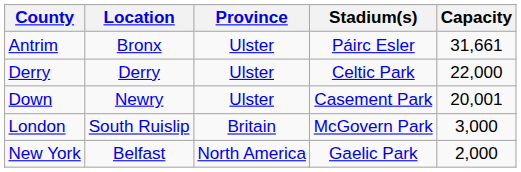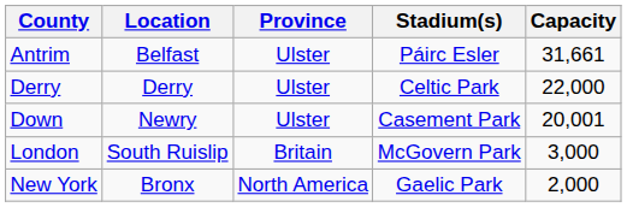 <table class="wikitable sortable" style="text-align:center">
 <tr>
 <th><a href='#'>County</a></th>
 <th><a href='#'>Location</a></th>
 <th><a href='#'>Province</a></th>
 <th>Stadium(s)</th>
 <th>Capacity</th>
 </tr>
 <tr>
 <td style="text-align:left"> <a href='#'>Antrim</a></td>
-<td><a href='#'>Bronx</a></td>
+<td><a href='#'>Belfast</a></td>
 <td><a href='#'>Ulster</a></td>
 <td><a href='#'>Páirc Esler</a></td>
 <td>31,661</td>
 </tr>
 <tr>
 <td style="text-align:left"> <a href='#'>Derry</a></td>
 <td><a href='#'>Derry</a></td>
 <td><a href='#'>Ulster</a></td>
 <td><a href='#'>Celtic Park</a></td>
 <td>22,000</td>
 </tr>
 <tr>
 <td style="text-align:left"> <a href='#'>Down</a></td>
 <td><a href='#'>Newry</a></td>
 <td><a href='#'>Ulster</a></td>
 <td><a href='#'>Casement Park</a></td>
 <td>20,001</td>
 </tr>
 <tr>
 <td style="text-align:left"> <a href='#'>London</a></td>
 <td><a href='#'>South Ruislip</a></td>
 <td><a href='#'>Britain</a></td>
 <td><a href='#'>McGovern Park</a></td>
 <td>3,000</td>
 </tr>
 <tr>
 <td style="text-align:left"> <a href='#'>New York</a></td>
-<td><a href='#'>Belfast</a></td>
+<td><a href='#'>Bronx</a></td>
 <td><a href='#'>North America</a></td>
 <td><a href='#'>Gaelic Park</a></td>
 <td>2,000</td>
 </tr>
 </table>
